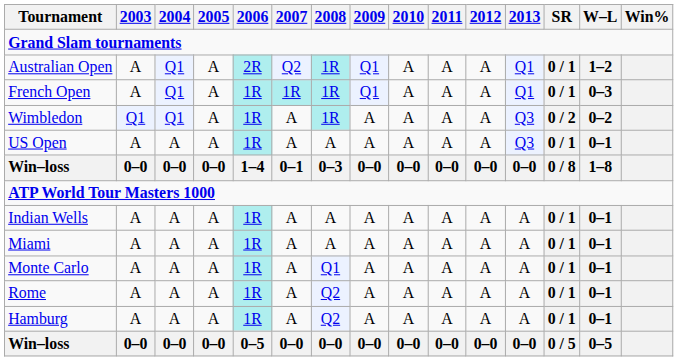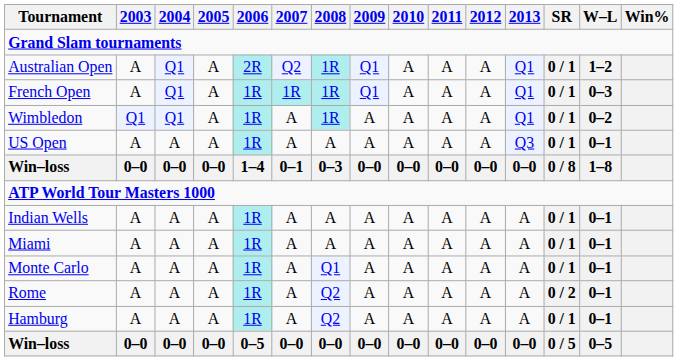 <table class=wikitable style=text-align:center>
 <tr>
 <th>Tournament</th>
 <th><a href='#'>2003</a></th>
 <th><a href='#'>2004</a></th>
 <th><a href='#'>2005</a></th>
 <th><a href='#'>2006</a></th>
 <th><a href='#'>2007</a></th>
 <th><a href='#'>2008</a></th>
 <th><a href='#'>2009</a></th>
 <th><a href='#'>2010</a></th>
 <th><a href='#'>2011</a></th>
 <th><a href='#'>2012</a></th>
 <th><a href='#'>2013</a></th>
 <th>SR</th>
 <th>W–L</th>
 <th>Win%</th>
 </tr>
 <tr>
 <td colspan=25 style=text-align:left><a href='#'><strong>Grand Slam tournaments</strong></a></td>
 </tr>
 <tr>
 <td align=left><a href='#'>Australian Open</a></td>
 <td>A</td>
 <td bgcolor=ecf2ff><a href='#'>Q1</a></td>
 <td>A</td>
 <td bgcolor=afeeee><a href='#'>2R</a></td>
 <td bgcolor=ecf2ff><a href='#'>Q2</a></td>
 <td bgcolor=afeeee><a href='#'>1R</a></td>
 <td bgcolor=ecf2ff><a href='#'>Q1</a></td>
 <td>A</td>
 <td>A</td>
 <td>A</td>
 <td bgcolor=ecf2ff><a href='#'>Q1</a></td>
 <th>0 / 1</th>
 <th>1–2</th>
 <th></th>
 </tr>
 <tr>
 <td align=left><a href='#'>French Open</a></td>
 <td>A</td>
 <td bgcolor=ecf2ff><a href='#'>Q1</a></td>
 <td>A</td>
 <td bgcolor=afeeee><a href='#'>1R</a></td>
 <td bgcolor=afeeee><a href='#'>1R</a></td>
 <td bgcolor=afeeee><a href='#'>1R</a></td>
 <td bgcolor=ecf2ff><a href='#'>Q1</a></td>
 <td>A</td>
 <td>A</td>
 <td>A</td>
 <td bgcolor=ecf2ff><a href='#'>Q1</a></td>
 <th>0 / 1</th>
 <th>0–3</th>
 <th></th>
 </tr>
 <tr>
 <td align=left><a href='#'>Wimbledon</a></td>
 <td bgcolor=ecf2ff><a href='#'>Q1</a></td>
 <td bgcolor=ecf2ff><a href='#'>Q1</a></td>
 <td>A</td>
 <td bgcolor=afeeee><a href='#'>1R</a></td>
 <td>A</td>
 <td bgcolor=afeeee><a href='#'>1R</a></td>
 <td>A</td>
 <td>A</td>
 <td>A</td>
 <td>A</td>
-<td bgcolor=ecf2ff><a href='#'>Q3</a></td>
-<th>0 / 2</th>
+<td bgcolor=ecf2ff><a href='#'>Q1</a></td>
+<th>0 / 1</th>
 <th>0–2</th>
 <th></th>
 </tr>
 <tr>
 <td align=left><a href='#'>US Open</a></td>
 <td>A</td>
 <td>A</td>
 <td>A</td>
 <td bgcolor=afeeee><a href='#'>1R</a></td>
 <td>A</td>
 <td>A</td>
 <td>A</td>
 <td>A</td>
 <td>A</td>
 <td>A</td>
 <td bgcolor=ecf2ff><a href='#'>Q3</a></td>
 <th>0 / 1</th>
 <th>0–1</th>
 <th></th>
 </tr>
 <tr>
 <th style=text-align:left>Win–loss</th>
 <th>0–0</th>
 <th>0–0</th>
 <th>0–0</th>
 <th>1–4</th>
 <th>0–1</th>
 <th>0–3</th>
 <th>0–0</th>
 <th>0–0</th>
 <th>0–0</th>
 <th>0–0</th>
 <th>0–0</th>
 <th>0 / 8</th>
 <th>1–8</th>
 <th></th>
 </tr>
 <tr>
 <td colspan=18 align=left><strong><a href='#'>ATP World Tour Masters 1000</a></strong></td>
 </tr>
 <tr>
 <td align=left><a href='#'>Indian Wells</a></td>
 <td>A</td>
 <td>A</td>
 <td>A</td>
 <td bgcolor=afeeee><a href='#'>1R</a></td>
 <td>A</td>
 <td>A</td>
 <td>A</td>
 <td>A</td>
 <td>A</td>
 <td>A</td>
 <td>A</td>
 <th>0 / 1</th>
 <th>0–1</th>
 <th></th>
 </tr>
 <tr>
 <td align=left><a href='#'>Miami</a></td>
 <td>A</td>
 <td>A</td>
 <td>A</td>
 <td bgcolor=afeeee><a href='#'>1R</a></td>
 <td>A</td>
 <td>A</td>
 <td>A</td>
 <td>A</td>
 <td>A</td>
 <td>A</td>
 <td>A</td>
 <th>0 / 1</th>
 <th>0–1</th>
 <th></th>
 </tr>
 <tr>
 <td align=left><a href='#'>Monte Carlo</a></td>
 <td>A</td>
 <td>A</td>
 <td>A</td>
 <td bgcolor=afeeee><a href='#'>1R</a></td>
 <td>A</td>
 <td bgcolor=ecf2ff><a href='#'>Q1</a></td>
 <td>A</td>
 <td>A</td>
 <td>A</td>
 <td>A</td>
 <td>A</td>
 <th>0 / 1</th>
 <th>0–1</th>
 <th></th>
 </tr>
 <tr>
 <td align=left><a href='#'>Rome</a></td>
 <td>A</td>
 <td>A</td>
 <td>A</td>
 <td bgcolor=afeeee><a href='#'>1R</a></td>
 <td>A</td>
 <td bgcolor=ecf2ff><a href='#'>Q2</a></td>
 <td>A</td>
 <td>A</td>
 <td>A</td>
 <td>A</td>
 <td>A</td>
-<th>0 / 1</th>
+<th>0 / 2</th>
 <th>0–1</th>
 <th></th>
 </tr>
 <tr>
 <td align=left><a href='#'>Hamburg</a></td>
 <td>A</td>
 <td>A</td>
 <td>A</td>
 <td bgcolor=afeeee><a href='#'>1R</a></td>
 <td>A</td>
 <td bgcolor=ecf2ff><a href='#'>Q2</a></td>
 <td>A</td>
 <td>A</td>
 <td>A</td>
 <td>A</td>
 <td>A</td>
 <th>0 / 1</th>
 <th>0–1</th>
 <th></th>
 </tr>
 <tr>
 <th style=text-align:left>Win–loss</th>
 <th>0–0</th>
 <th>0–0</th>
 <th>0–0</th>
 <th>0–5</th>
 <th>0–0</th>
 <th>0–0</th>
 <th>0–0</th>
 <th>0–0</th>
 <th>0–0</th>
 <th>0–0</th>
 <th>0–0</th>
 <th>0 / 5</th>
 <th>0–5</th>
 <th></th>
 </tr>
 </table>
